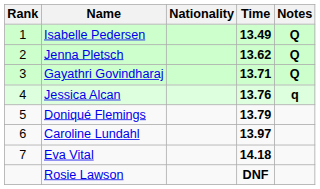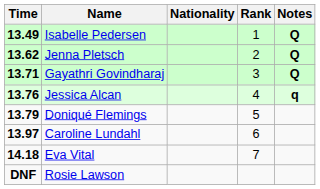 <table class="wikitable sortable" style="text-align:center">
 <tr>
-<th>Rank</th>
+<th>Time</th>
 <th>Name</th>
 <th>Nationality</th>
-<th>Time</th>
+<th>Rank</th>
 <th>Notes</th>
 </tr>
 <tr bgcolor=ccffcc>
-<td>1</td>
+<td><strong>13.49</strong></td>
 <td align=left><a href='#'>Isabelle Pedersen</a></td>
 <td align=left></td>
-<td><strong>13.49</strong></td>
+<td>1</td>
 <td><strong>Q</strong></td>
 </tr>
 <tr bgcolor=ccffcc>
-<td>2</td>
+<td><strong>13.62</strong></td>
 <td align=left><a href='#'>Jenna Pletsch</a></td>
 <td align=left></td>
-<td><strong>13.62</strong></td>
+<td>2</td>
 <td><strong>Q</strong></td>
 </tr>
 <tr bgcolor=ccffcc>
-<td>3</td>
+<td><strong>13.71</strong></td>
 <td align=left><a href='#'>Gayathri Govindharaj</a></td>
 <td align=left></td>
-<td><strong>13.71</strong></td>
+<td>3</td>
 <td><strong>Q</strong></td>
 </tr>
 <tr bgcolor=ddffdd>
-<td>4</td>
+<td><strong>13.76</strong></td>
 <td align=left><a href='#'>Jessica Alcan</a></td>
 <td align=left></td>
-<td><strong>13.76</strong></td>
+<td>4</td>
 <td><strong>q</strong></td>
 </tr>
 <tr>
-<td>5</td>
+<td><strong>13.79</strong></td>
 <td align=left><a href='#'>Doniqué Flemings</a></td>
 <td align=left></td>
-<td><strong>13.79</strong></td>
+<td>5</td>
 <td></td>
 </tr>
 <tr>
-<td>6</td>
+<td><strong>13.97</strong></td>
 <td align=left><a href='#'>Caroline Lundahl</a></td>
 <td align=left></td>
-<td><strong>13.97</strong></td>
+<td>6</td>
 <td></td>
 </tr>
 <tr>
-<td>7</td>
+<td><strong>14.18</strong></td>
 <td align=left><a href='#'>Eva Vital</a></td>
 <td align=left></td>
-<td><strong>14.18</strong></td>
+<td>7</td>
 <td></td>
 </tr>
 <tr>
-<td></td>
+<td><strong>DNF</strong></td>
 <td align=left><a href='#'>Rosie Lawson</a></td>
 <td align=left></td>
-<td><strong>DNF</strong></td>
+<td></td>
 <td></td>
 </tr>
 </table>
